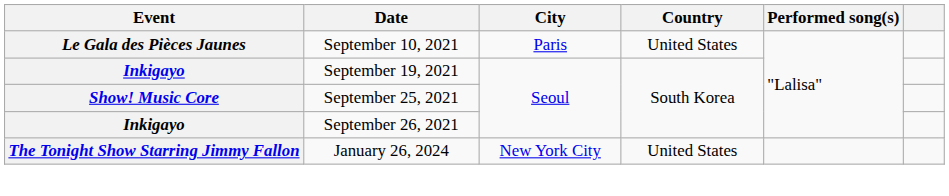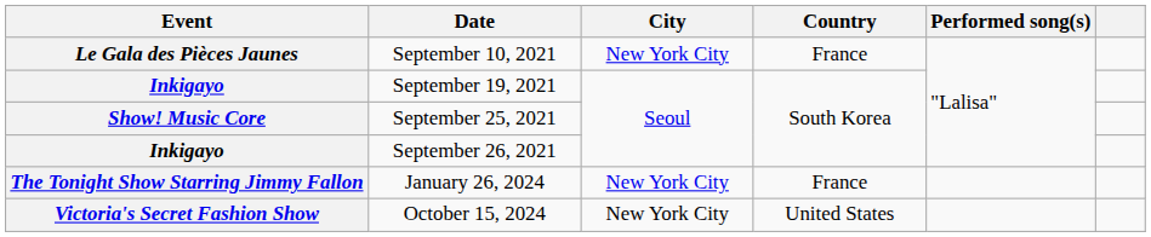 <table class="wikitable plainrowheaders" style="text-align:center;">
 <tr>
 <th scope="col">Event</th>
 <th scope="col" style="width:10em">Date</th>
 <th scope="col" style="width:8em;">City</th>
 <th scope="col" style="width:8em;">Country</th>
 <th scope="col">Performed song(s)</th>
 <th scope="col" style="width:2em"></th>
 </tr>
 <tr>
 <th scope="row"><em>Le Gala des Pièces Jaunes</em></th>
 <td>September 10, 2021</td>
-<td><a href='#'>Paris</a></td>
-<td>United States</td>
+<td><a href='#'>New York City</a></td>
+<td>France</td>
 <td style="text-align:left;" rowspan="4">"Lalisa"</td>
 <td></td>
 </tr>
 <tr>
 <th scope="row"><em><a href='#'>Inkigayo</a></em></th>
 <td>September 19, 2021</td>
 <td rowspan="3"><a href='#'>Seoul</a></td>
 <td rowspan="3">South Korea</td>
 <td></td>
 </tr>
 <tr>
 <th scope="row"><em><a href='#'>Show! Music Core</a></em></th>
 <td>September 25, 2021</td>
 <td></td>
 </tr>
 <tr>
 <th scope="row"><em>Inkigayo</em></th>
 <td>September 26, 2021</td>
 <td></td>
 </tr>
 <tr>
 <th scope="row"><em><a href='#'>The Tonight Show Starring Jimmy Fallon</a></em></th>
 <td>January 26, 2024</td>
 <td><a href='#'>New York City</a></td>
+<td>France</td>
+<td></td>
+<td></td>
+</tr>
+<tr>
+<th scope="row"><em><a href='#'>Victoria's Secret Fashion Show</a></em></th>
+<td>October 15, 2024</td>
+<td>New York City</td>
 <td>United States</td>
 <td></td>
 <td></td>
 </tr>
 </table>
